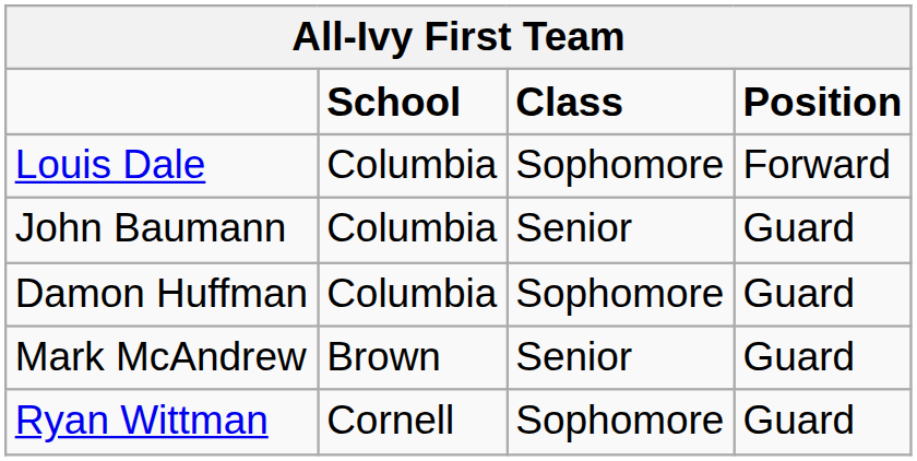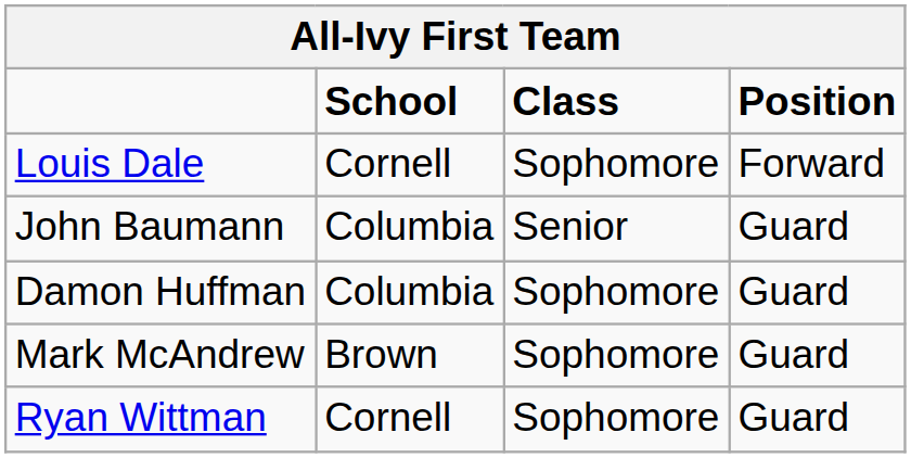 <table class="wikitable">
 <tr>
 <th colspan="4">All-Ivy First Team</th>
 </tr>
 <tr>
 <td></td>
 <td><strong>School</strong></td>
 <td><strong>Class</strong></td>
 <td><strong>Position</strong></td>
 </tr>
 <tr>
 <td><a href='#'>Louis Dale</a></td>
-<td>Columbia</td>
+<td>Cornell</td>
 <td>Sophomore</td>
 <td>Forward</td>
 </tr>
 <tr>
 <td>John Baumann</td>
 <td>Columbia</td>
 <td>Senior</td>
 <td>Guard</td>
 </tr>
 <tr>
 <td>Damon Huffman</td>
 <td>Columbia</td>
 <td>Sophomore</td>
 <td>Guard</td>
 </tr>
 <tr>
 <td>Mark McAndrew</td>
 <td>Brown</td>
-<td>Senior</td>
+<td>Sophomore</td>
 <td>Guard</td>
 </tr>
 <tr>
 <td><a href='#'>Ryan Wittman</a></td>
 <td>Cornell</td>
 <td>Sophomore</td>
 <td>Guard</td>
 </tr>
 </table>
